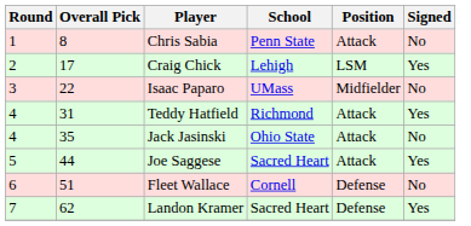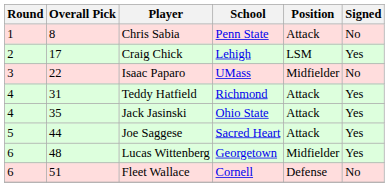 <table class="wikitable">
 <tr>
 <th>Round</th>
 <th>Overall Pick</th>
 <th>Player</th>
 <th>School</th>
 <th>Position</th>
 <th>Signed</th>
 </tr>
 <tr bgcolor=FFDDDD>
 <td>1</td>
 <td>8</td>
 <td>Chris Sabia</td>
 <td><a href='#'>Penn State</a></td>
 <td>Attack</td>
 <td>No</td>
 </tr>
 <tr bgcolor=DDFFDD>
 <td>2</td>
 <td>17</td>
 <td>Craig Chick</td>
 <td><a href='#'>Lehigh</a></td>
 <td>LSM</td>
 <td>Yes</td>
 </tr>
 <tr bgcolor=FFDDDD>
 <td>3</td>
 <td>22</td>
 <td>Isaac Paparo</td>
 <td><a href='#'>UMass</a></td>
 <td>Midfielder</td>
 <td>No</td>
 </tr>
 <tr bgcolor=DDFFDD>
 <td>4</td>
 <td>31</td>
 <td>Teddy Hatfield</td>
 <td><a href='#'>Richmond</a></td>
 <td>Attack</td>
 <td>Yes</td>
 </tr>
 <tr bgcolor=DDFFDD>
 <td>4</td>
 <td>35</td>
 <td>Jack Jasinski</td>
 <td><a href='#'>Ohio State</a></td>
 <td>Attack</td>
-<td>No</td>
+<td>Yes</td>
 </tr>
 <tr bgcolor=DDFFDD>
 <td>5</td>
 <td>44</td>
 <td>Joe Saggese</td>
 <td><a href='#'>Sacred Heart</a></td>
 <td>Attack</td>
+<td>Yes</td>
+</tr>
+<tr bgcolor=DDFFDD>
+<td>6</td>
+<td>48</td>
+<td>Lucas Wittenberg</td>
+<td><a href='#'>Georgetown</a></td>
+<td>Midfielder</td>
 <td>Yes</td>
 </tr>
 <tr bgcolor=FFDDDD>
 <td>6</td>
 <td>51</td>
 <td>Fleet Wallace</td>
 <td><a href='#'>Cornell</a></td>
 <td>Defense</td>
 <td>No</td>
 </tr>
-<tr bgcolor=DDFFDD>
-<td>7</td>
-<td>62</td>
-<td>Landon Kramer</td>
-<td>Sacred Heart</td>
-<td>Defense</td>
-<td>Yes</td>
-</tr>
 <tr>
 </tr>
 </table>
